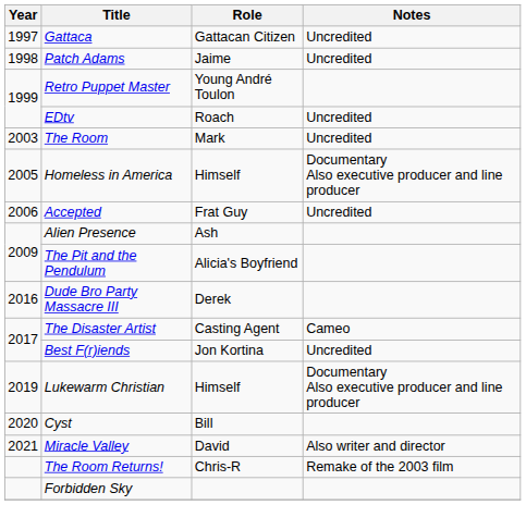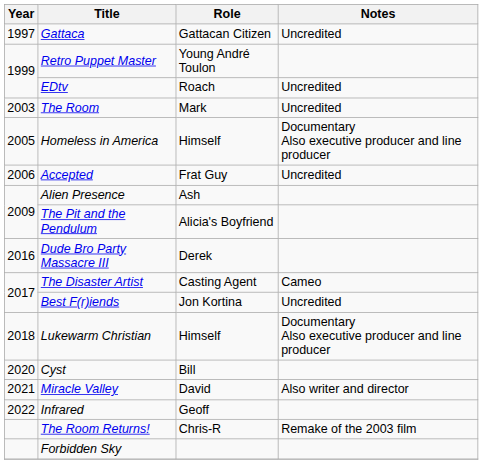 <table class="wikitable sortable">
 <tr>
 <th>Year</th>
 <th>Title</th>
 <th>Role</th>
 <th class="unsortable">Notes</th>
 </tr>
 <tr>
 <td>1997</td>
 <td><em><a href='#'>Gattaca</a></em></td>
 <td>Gattacan Citizen</td>
-<td>Uncredited</td>
-</tr>
-<tr>
-<td>1998</td>
-<td><em><a href='#'>Patch Adams</a></em></td>
-<td>Jaime</td>
 <td>Uncredited</td>
 </tr>
 <tr>
 <td rowspan="2">1999</td>
 <td><em><a href='#'>Retro Puppet Master</a></em></td>
 <td>Young André Toulon</td>
 <td></td>
 </tr>
 <tr>
 <td><em><a href='#'>EDtv</a></em></td>
 <td>Roach</td>
 <td>Uncredited</td>
 </tr>
 <tr>
 <td>2003</td>
 <td><em><a href='#'>The Room</a></em></td>
 <td>Mark</td>
 <td>Uncredited</td>
 </tr>
 <tr>
 <td>2005</td>
 <td><em>Homeless in America</em></td>
 <td>Himself</td>
 <td>Documentary<br>Also executive producer and line producer</td>
 </tr>
 <tr>
 <td>2006</td>
 <td><em><a href='#'>Accepted</a></em></td>
 <td>Frat Guy</td>
 <td>Uncredited</td>
 </tr>
 <tr>
 <td rowspan="2">2009</td>
 <td><em>Alien Presence </em></td>
 <td>Ash</td>
 <td></td>
 </tr>
 <tr>
 <td><em><a href='#'>The Pit and the Pendulum</a></em></td>
 <td>Alicia's Boyfriend</td>
 <td></td>
 </tr>
 <tr>
 <td>2016</td>
 <td><em><a href='#'>Dude Bro Party Massacre III</a></em></td>
 <td>Derek</td>
 <td></td>
 </tr>
 <tr>
 <td rowspan="2">2017</td>
 <td><em><a href='#'>The Disaster Artist</a></em></td>
 <td>Casting Agent</td>
 <td>Cameo</td>
 </tr>
 <tr>
 <td><em><a href='#'>Best F(r)iends</a></em></td>
 <td>Jon Kortina</td>
 <td>Uncredited</td>
 </tr>
 <tr>
-<td>2019</td>
+<td>2018</td>
 <td><em>Lukewarm Christian</em></td>
 <td>Himself</td>
 <td>Documentary<br>Also executive producer and line producer</td>
 </tr>
 <tr>
 <td>2020</td>
 <td><em>Cyst</em></td>
 <td>Bill</td>
 <td></td>
 </tr>
 <tr>
 <td>2021</td>
 <td><em><a href='#'>Miracle Valley</a></em></td>
 <td>David</td>
 <td>Also writer and director</td>
 </tr>
 <tr>
+<td>2022</td>
+<td><em>Infrared</em></td>
+<td>Geoff</td>
+<td></td>
+</tr>
+<tr>
 <td></td>
 <td><em><a href='#'>The Room Returns!</a></em></td>
 <td>Chris-R</td>
 <td>Remake of the 2003 film</td>
 </tr>
 <tr>
 <td></td>
 <td><em>Forbidden Sky</em></td>
 <td></td>
 <td></td>
 </tr>
 <tr>
 </tr>
 </table>
